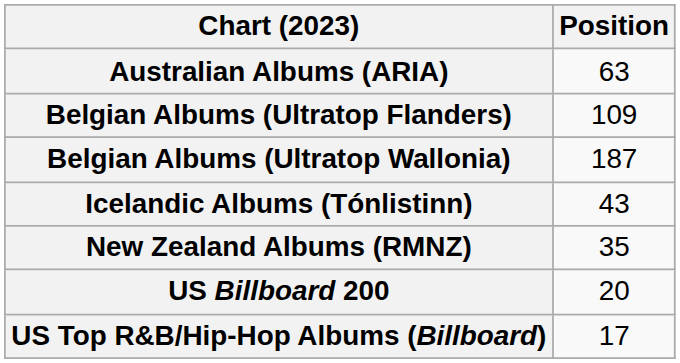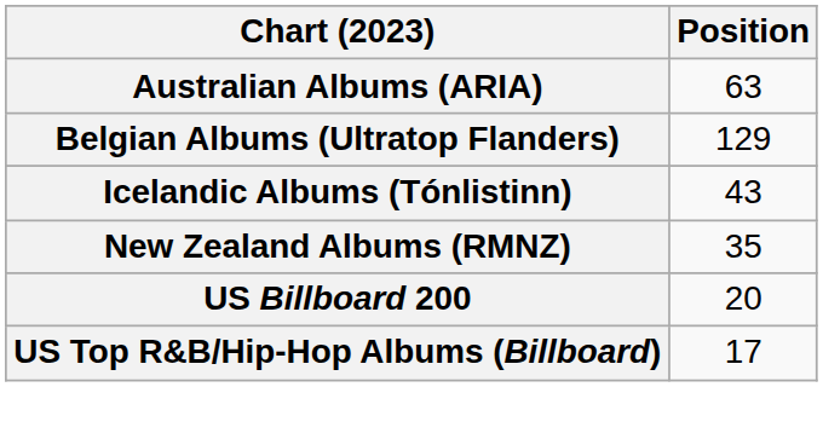 <table class="wikitable sortable plainrowheaders" style="text-align:center">
 <tr>
 <th scope="col">Chart (2023)</th>
 <th scope="col">Position</th>
 </tr>
 <tr>
 <th scope="row">Australian Albums (ARIA)</th>
 <td>63</td>
 </tr>
 <tr>
 <th scope="row">Belgian Albums (Ultratop Flanders)</th>
-<td>109</td>
-</tr>
-<tr>
-<th scope="row">Belgian Albums (Ultratop Wallonia)</th>
-<td>187</td>
+<td>129</td>
 </tr>
 <tr>
 <th scope="row">Icelandic Albums (Tónlistinn)</th>
 <td>43</td>
 </tr>
 <tr>
 <th scope="row">New Zealand Albums (RMNZ)</th>
 <td>35</td>
 </tr>
 <tr>
 <th scope="row">US <em>Billboard</em> 200</th>
 <td>20</td>
 </tr>
 <tr>
 <th scope="row">US Top R&B/Hip-Hop Albums (<em>Billboard</em>)</th>
 <td>17</td>
 </tr>
 </table>
